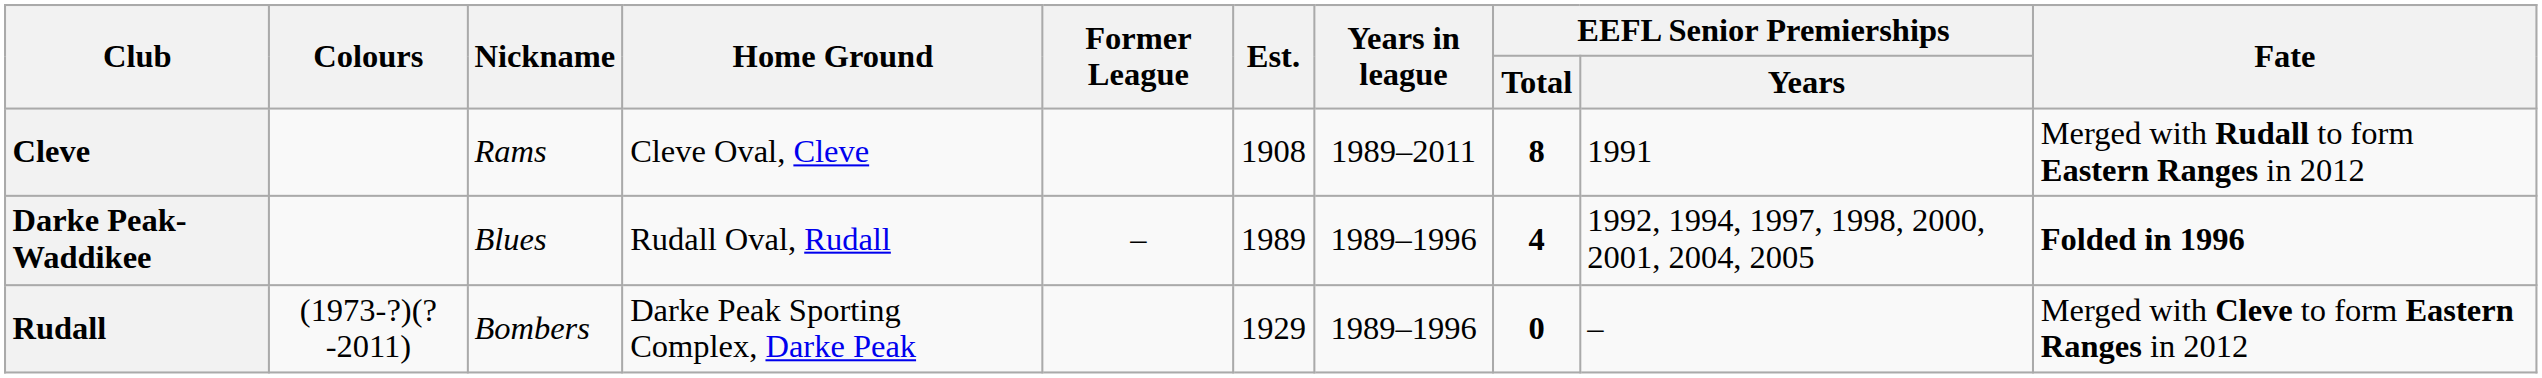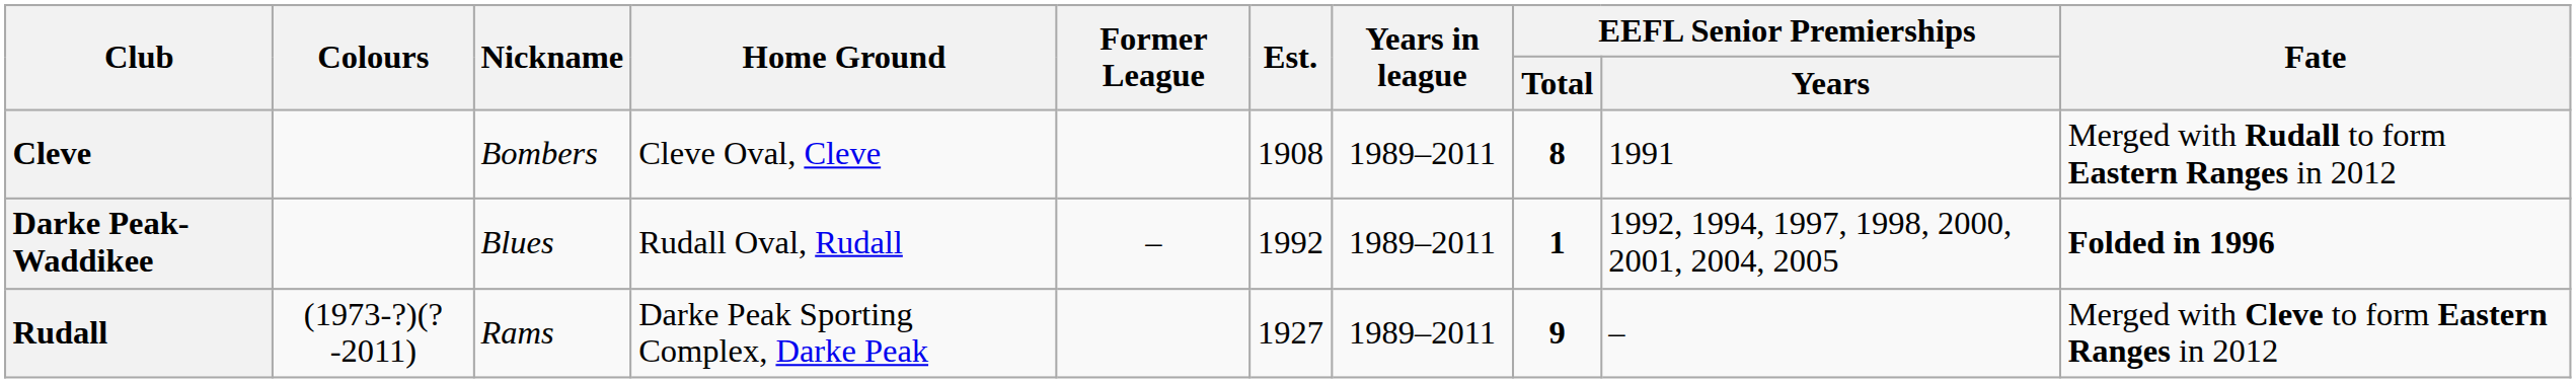 <table class="wikitable sortable">
 <tr>
 <th rowspan="2">Club</th>
 <th rowspan="2">Colours</th>
 <th rowspan="2">Nickname</th>
 <th rowspan="2">Home Ground</th>
 <th rowspan="2">Former League</th>
 <th rowspan="2">Est.</th>
 <th rowspan="2">Years in league</th>
 <th colspan="2">EEFL Senior Premierships</th>
 <th rowspan="2">Fate</th>
 </tr>
 <tr>
 <th>Total</th>
 <th>Years</th>
 </tr>
 <tr>
 <th style="text-align:left">Cleve</th>
 <td></td>
-<td><em>Rams</em></td>
+<td><em>Bombers</em></td>
 <td>Cleve Oval, <a href='#'>Cleve</a></td>
 <td align="center"></td>
 <td align="center">1908</td>
 <td align="center">1989–2011</td>
 <td align="center"><strong>8</strong></td>
 <td>1991</td>
 <td>Merged with <strong>Rudall</strong> to form <strong>Eastern Ranges</strong> in 2012</td>
 </tr>
 <tr>
 <th style="text-align:left">Darke Peak-Waddikee</th>
 <td></td>
 <td><em>Blues</em></td>
 <td>Rudall Oval, <a href='#'>Rudall</a></td>
 <td align="center">–</td>
-<td align="center">1989</td>
-<td align="center">1989–1996</td>
-<td align="center"><strong>4</strong></td>
+<td align="center">1992</td>
+<td align="center">1989–2011</td>
+<td align="center"><strong>1</strong></td>
 <td>1992, 1994, 1997, 1998, 2000, 2001, 2004, 2005</td>
 <td><strong>Folded in 1996</strong></td>
 </tr>
 <tr>
 <th style="text-align:left">Rudall</th>
 <td align="center">(1973-?)(?-2011)</td>
-<td><em>Bombers</em></td>
+<td><em>Rams</em></td>
 <td>Darke Peak Sporting Complex, <a href='#'>Darke Peak</a></td>
 <td align="center"></td>
-<td align="center">1929</td>
-<td align="center">1989–1996</td>
-<td align="center"><strong>0</strong></td>
+<td align="center">1927</td>
+<td align="center">1989–2011</td>
+<td align="center"><strong>9</strong></td>
 <td>–</td>
 <td>Merged with <strong>Cleve</strong> to form <strong>Eastern Ranges</strong> in 2012</td>
 </tr>
 </table>
